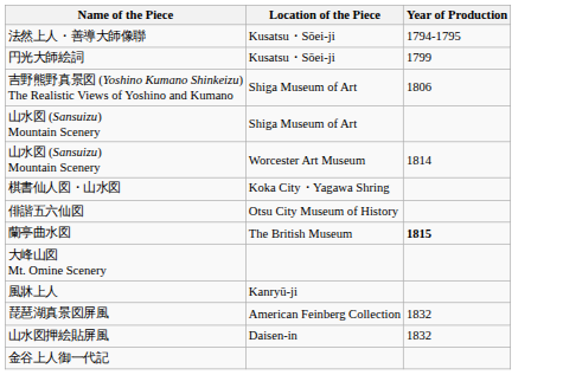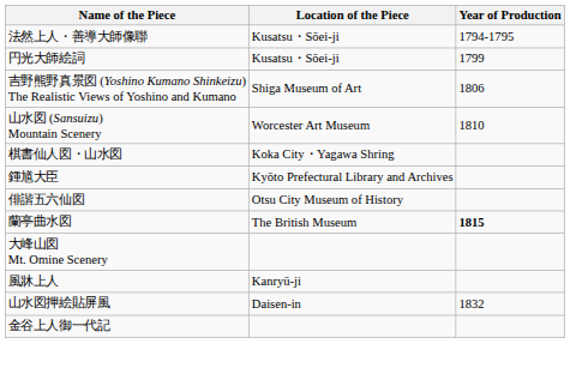 <table class="wikitable sortable">
 <tr>
 <th>Name of the Piece</th>
 <th>Location of the Piece</th>
 <th>Year of Production</th>
 </tr>
 <tr>
 <td>法然上人・善導大師像聯</td>
 <td>Kusatsu・Sōei-ji</td>
 <td>1794-1795</td>
 </tr>
 <tr>
 <td>円光大師絵詞</td>
 <td>Kusatsu・Sōei-ji</td>
 <td>1799</td>
 </tr>
 <tr>
 <td>吉野熊野真景図 (<em>Yoshino Kumano Shinkeizu</em>)<br>The Realistic Views of Yoshino and Kumano</td>
 <td>Shiga Museum of Art</td>
 <td>1806</td>
 </tr>
 <tr>
 <td>山水図 (<em>Sansuizu</em>)<br>Mountain Scenery</td>
-<td>Shiga Museum of Art</td>
-<td></td>
-</tr>
-<tr>
-<td>山水図 (<em>Sansuizu</em>)<br>Mountain Scenery</td>
 <td>Worcester Art Museum</td>
-<td>1814</td>
+<td>1810</td>
 </tr>
 <tr>
 <td>棋書仙人図・山水図</td>
 <td>Koka City・Yagawa Shring</td>
+<td></td>
+</tr>
+<tr>
+<td>鍾馗大臣</td>
+<td>Kyōto Prefectural Library and Archives</td>
 <td></td>
 </tr>
 <tr>
 <td>俳諧五六仙図</td>
 <td>Otsu City Museum of History</td>
 <td></td>
 </tr>
 <tr>
 <td>蘭亭曲水図</td>
 <td>The British Museum</td>
 <td><strong>1815</strong></td>
 </tr>
 <tr>
 <td>大峰山図<br>Mt. Omine Scenery</td>
 <td></td>
 <td></td>
 </tr>
 <tr>
 <td>風牀上人</td>
 <td>Kanryū-ji</td>
 <td></td>
 </tr>
 <tr>
-<td>琵琶湖真景図屏風</td>
-<td>American Feinberg Collection</td>
-<td>1832</td>
-</tr>
-<tr>
 <td>山水図押絵貼屏風</td>
 <td>Daisen-in</td>
 <td>1832</td>
 </tr>
 <tr>
 <td>金谷上人御一代記</td>
 <td></td>
 <td></td>
 </tr>
 </table>
